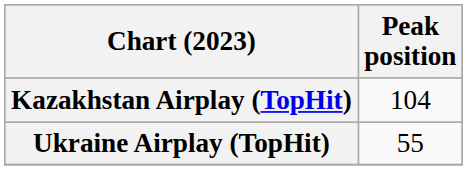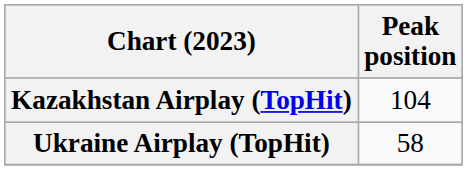 <table class="wikitable sortable plainrowheaders" style="text-align:center">
 <tr>
 <th scope="col">Chart (2023)</th>
 <th scope="col">Peak<br>position</th>
 </tr>
 <tr>
 <th scope="row">Kazakhstan Airplay (<a href='#'>TopHit</a>)</th>
 <td>104</td>
 </tr>
 <tr>
 <th scope="row">Ukraine Airplay (TopHit)</th>
-<td>55</td>
+<td>58</td>
 </tr>
 <tr>
 </tr>
 </table>
